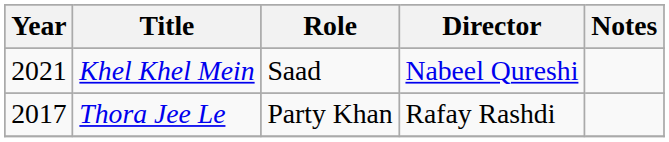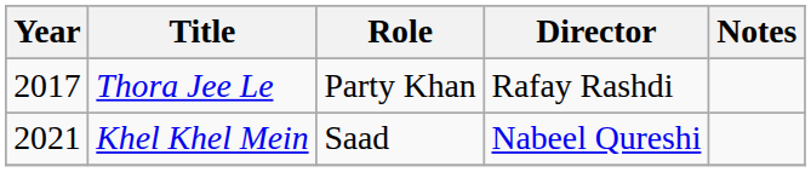 <table class="wikitable sortable">
 <tr>
 <th>Year</th>
 <th>Title</th>
 <th>Role</th>
 <th>Director</th>
 <th>Notes</th>
 </tr>
 <tr>
+<td>2017</td>
+<td><em><a href='#'>Thora Jee Le</a></em></td>
+<td>Party Khan</td>
+<td>Rafay Rashdi</td>
+<td></td>
+</tr>
+<tr>
 <td>2021</td>
 <td><em><a href='#'>Khel Khel Mein</a></em></td>
 <td>Saad</td>
 <td><a href='#'>Nabeel Qureshi</a></td>
 <td></td>
 </tr>
 <tr>
-<td>2017</td>
-<td><em><a href='#'>Thora Jee Le</a></em></td>
-<td>Party Khan</td>
-<td>Rafay Rashdi</td>
-<td></td>
-</tr>
-<tr>
 </tr>
 </table>
